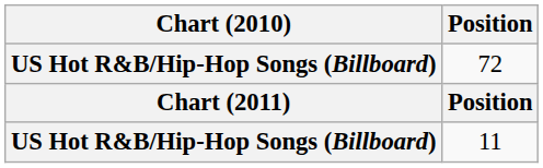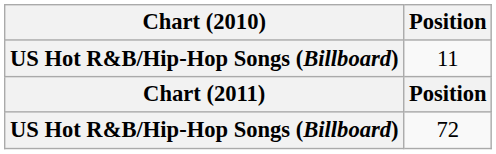 <table class="wikitable plainrowheaders" style="text-align:center">
 <tr>
 <th>Chart (2010)</th>
 <th>Position</th>
 </tr>
 <tr>
 <th scope="row">US Hot R&B/Hip-Hop Songs (<em>Billboard</em>)</th>
-<td>72</td>
+<td>11</td>
 </tr>
 <tr>
 <th>Chart (2011)</th>
 <th>Position</th>
 </tr>
 <tr>
 <th scope="row">US Hot R&B/Hip-Hop Songs (<em>Billboard</em>)</th>
-<td>11</td>
+<td>72</td>
 </tr>
 </table>
